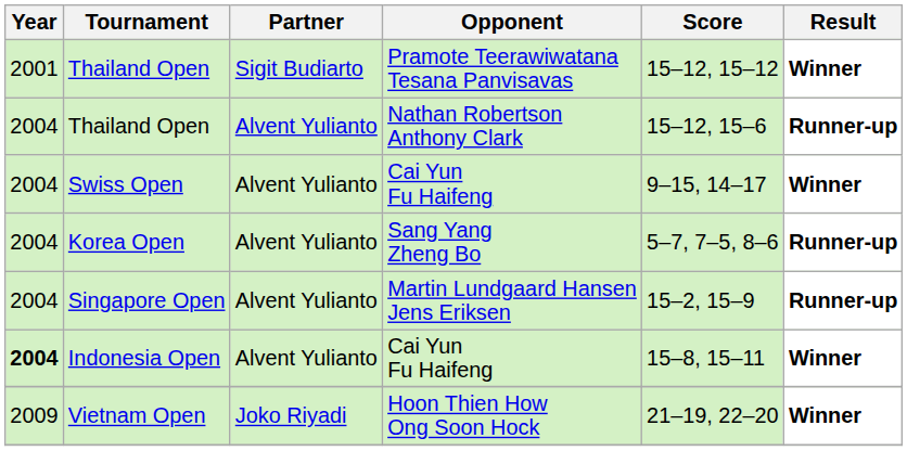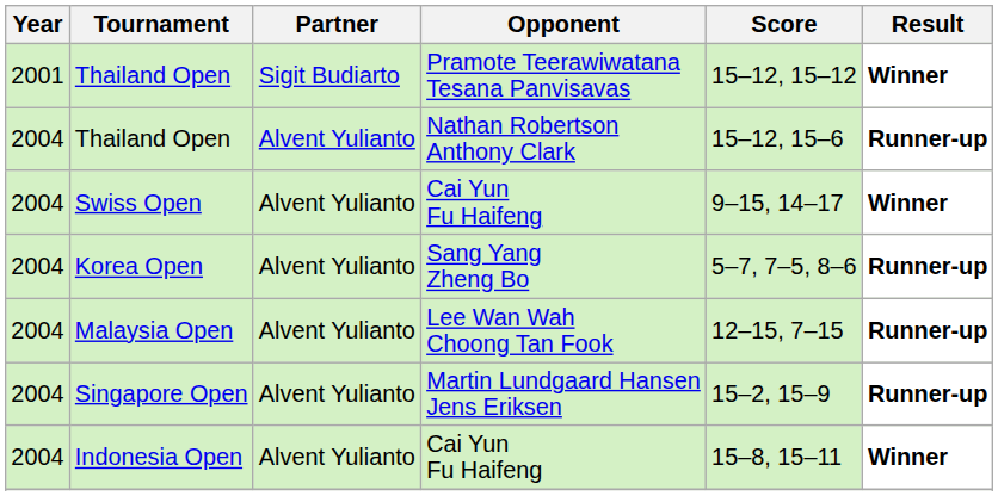 <table class="sortable wikitable" style="font-size: 90%;">
 <tr>
 <th>Year</th>
 <th>Tournament</th>
 <th>Partner</th>
 <th>Opponent</th>
 <th>Score</th>
 <th>Result</th>
 </tr>
 <tr style="background:#D4F1C5">
 <td align="center">2001</td>
 <td><a href='#'>Thailand Open</a></td>
 <td> <a href='#'>Sigit Budiarto</a></td>
 <td> <a href='#'>Pramote Teerawiwatana</a><br>  <a href='#'>Tesana Panvisavas</a></td>
 <td>15–12, 15–12</td>
 <td style="text-align:left; background:white"> <strong>Winner</strong></td>
 </tr>
 <tr style="background:#D4F1C5">
 <td align="center">2004</td>
 <td>Thailand Open</td>
 <td> <a href='#'>Alvent Yulianto</a></td>
 <td> <a href='#'>Nathan Robertson</a> <br>  <a href='#'>Anthony Clark</a></td>
 <td>15–12, 15–6</td>
 <td style="text-align:left; background:white"> <strong>Runner-up</strong></td>
 </tr>
 <tr style="background:#D4F1C5">
 <td align="center">2004</td>
 <td><a href='#'>Swiss Open</a></td>
 <td> Alvent Yulianto</td>
 <td> <a href='#'>Cai Yun</a><br>  <a href='#'>Fu Haifeng</a></td>
 <td>9–15, 14–17</td>
 <td style="text-align:left; background:white"> <strong>Winner</strong></td>
 </tr>
 <tr style="background:#D4F1C5">
 <td align="center">2004</td>
 <td><a href='#'>Korea Open</a></td>
 <td> Alvent Yulianto</td>
 <td> <a href='#'>Sang Yang</a><br>  <a href='#'>Zheng Bo</a></td>
 <td>5–7, 7–5, 8–6</td>
 <td style="text-align:left; background:white"> <strong>Runner-up</strong></td>
 </tr>
 <tr style="background:#D4F1C5">
 <td align="center">2004</td>
+<td><a href='#'>Malaysia Open</a></td>
+<td> Alvent Yulianto</td>
+<td> <a href='#'>Lee Wan Wah</a><br>  <a href='#'>Choong Tan Fook</a></td>
+<td>12–15, 7–15</td>
+<td style="text-align:left; background:white"> <strong>Runner-up</strong></td>
+</tr>
+<tr style="background:#D4F1C5">
+<td align="center">2004</td>
 <td><a href='#'>Singapore Open</a></td>
 <td> Alvent Yulianto</td>
 <td> <a href='#'>Martin Lundgaard Hansen</a><br>  <a href='#'>Jens Eriksen</a></td>
 <td>15–2, 15–9</td>
 <td style="text-align:left; background:white"> <strong>Runner-up</strong></td>
 </tr>
 <tr style="background:#D4F1C5">
-<td align="center"><strong>2004</strong></td>
+<td align="center">2004</td>
 <td><a href='#'>Indonesia Open</a></td>
 <td> Alvent Yulianto</td>
 <td> Cai Yun<br>  Fu Haifeng</td>
 <td>15–8, 15–11</td>
 <td style="text-align:left; background:white"> <strong>Winner</strong></td>
 </tr>
 <tr>
 </tr>
-<tr style="background:#D4F1C5">
-<td align="center">2009</td>
-<td align="left"><a href='#'>Vietnam Open</a></td>
-<td align="left"> <a href='#'>Joko Riyadi</a></td>
-<td align="left"> <a href='#'>Hoon Thien How</a><br> <a href='#'>Ong Soon Hock</a></td>
-<td align="left">21–19, 22–20</td>
-<td style="text-align:left; background:white"> <strong>Winner</strong></td>
-</tr>
 <tr>
 </tr>
 </table>
